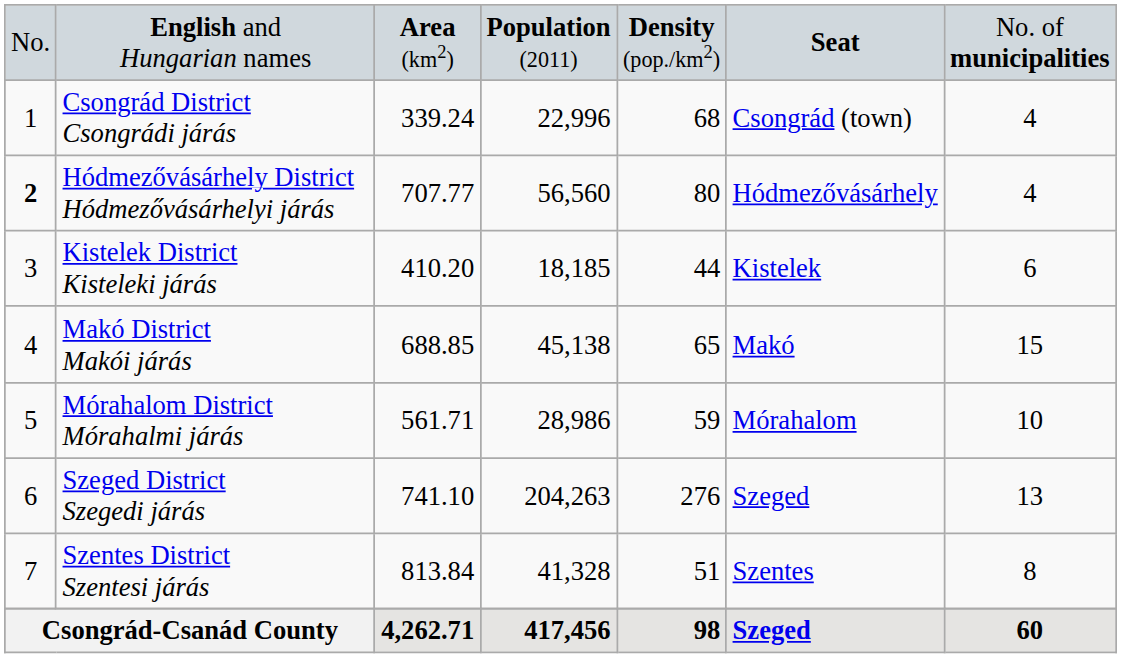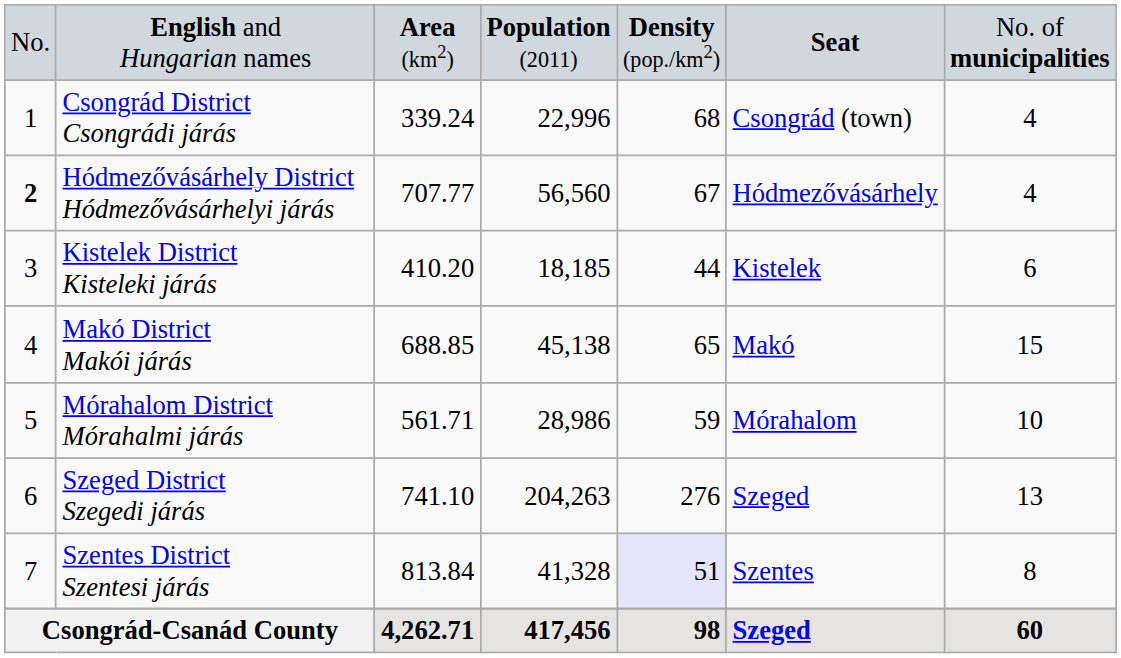 <table class="wikitable" style="font-size:95%">
 <tr bgcolor="D0D8DD">
 <td align="center">No.</td>
 <td style=width:175px; align="center"><strong>English</strong> and<br><em>Hungarian</em> names</td>
 <td align="center"><strong>Area</strong><br> <small>(km<sup>2</sup>)</small></td>
 <td align="center"><strong>Population</strong><br> <small>(2011)</small></td>
 <td align="center"><strong>Density</strong><br> <small>(pop./km<sup>2</sup>)</small></td>
 <td align="center"><strong>Seat</strong></td>
 <td align="center">No. of<br><strong>municipalities</strong></td>
 </tr>
 <tr>
 <td align="center">1</td>
 <td><a href='#'>Csongrád District</a><br> <em>Csongrádi járás</em></td>
 <td align="right">339.24</td>
 <td align="right">22,996</td>
 <td align="right">68</td>
 <td><a href='#'>Csongrád</a> (town)</td>
 <td align="center">4</td>
 </tr>
 <tr>
 <td align="center"><strong>2</strong></td>
 <td><a href='#'>Hódmezővásárhely District</a><br> <em>Hódmezővásárhelyi járás</em></td>
 <td align="right">707.77</td>
 <td align="right">56,560</td>
-<td align="right">80</td>
+<td align="right">67</td>
 <td><a href='#'>Hódmezővásárhely</a></td>
 <td align="center">4</td>
 </tr>
 <tr>
 <td align="center">3</td>
 <td><a href='#'>Kistelek District</a><br> <em>Kisteleki járás</em></td>
 <td align="right">410.20</td>
 <td align="right">18,185</td>
 <td align="right">44</td>
 <td><a href='#'>Kistelek</a></td>
 <td align="center">6</td>
 </tr>
 <tr>
 <td align="center">4</td>
 <td><a href='#'>Makó District</a><br> <em>Makói járás</em></td>
 <td align="right">688.85</td>
 <td align="right">45,138</td>
 <td align="right">65</td>
 <td><a href='#'>Makó</a></td>
 <td align="center">15</td>
 </tr>
 <tr>
 <td align="center">5</td>
 <td><a href='#'>Mórahalom District</a><br> <em>Mórahalmi járás</em></td>
 <td align="right">561.71</td>
 <td align="right">28,986</td>
 <td align="right">59</td>
 <td><a href='#'>Mórahalom</a></td>
 <td align="center">10</td>
 </tr>
 <tr>
 <td align="center">6</td>
 <td><a href='#'>Szeged District</a><br> <em>Szegedi járás</em></td>
 <td align="right">741.10</td>
 <td align="right">204,263</td>
 <td align="right">276</td>
 <td><a href='#'>Szeged</a></td>
 <td align="center">13</td>
 </tr>
 <tr>
 <td align="center">7</td>
 <td><a href='#'>Szentes District</a><br> <em>Szentesi járás</em></td>
 <td align="right">813.84</td>
 <td align="right">41,328</td>
-<td align="right">51</td>
+<td align="right" style="background: lavender;">51</td>
 <td><a href='#'>Szentes</a></td>
 <td align="center">8</td>
 </tr>
 <tr>
 </tr>
 <tr bgcolor="E5E4E2">
 <th colspan="2">Csongrád-Csanád County</th>
 <td align="right"><strong>4,262.71</strong></td>
 <td align="right"><strong>417,456</strong></td>
 <td align="right"><strong>98</strong></td>
 <td><strong><a href='#'>Szeged</a></strong></td>
 <td align="center"><strong>60</strong></td>
 </tr>
 </table>
